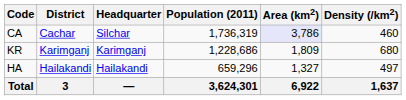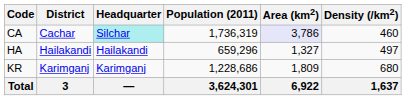 <table class= "wikitable sortable">
 <tr>
 <th>Code</th>
 <th>District</th>
 <th>Headquarter</th>
 <th>Population (2011)</th>
 <th>Area (km<sup>2</sup>)</th>
 <th>Density (/km<sup>2</sup>)</th>
 </tr>
 <tr>
 <td>CA</td>
 <td><a href='#'>Cachar</a></td>
-<td><a href='#'>Silchar</a></td>
+<td style="background: paleturquoise;"><a href='#'>Silchar</a></td>
 <td style="text-align: right;">1,736,319</td>
 <td style="background: lavender; text-align: right;">3,786</td>
 <td style="text-align: right;">460</td>
+</tr>
+<tr>
+<td>HA</td>
+<td><a href='#'>Hailakandi</a></td>
+<td><a href='#'>Hailakandi</a></td>
+<td style="text-align: right;">659,296</td>
+<td style="text-align: right;">1,327</td>
+<td style="text-align: right;">497</td>
 </tr>
 <tr>
 <td>KR</td>
 <td><a href='#'>Karimganj</a></td>
 <td><a href='#'>Karimganj</a></td>
 <td style="text-align: right;">1,228,686</td>
 <td style="text-align: right;">1,809</td>
 <td style="text-align: right;">680</td>
 </tr>
 <tr>
-<td>HA</td>
-<td><a href='#'>Hailakandi</a></td>
-<td><a href='#'>Hailakandi</a></td>
-<td style="text-align: right;">659,296</td>
-<td style="text-align: right;">1,327</td>
-<td style="text-align: right;">497</td>
-</tr>
-<tr>
 <th>Total</th>
 <th>3</th>
 <th>—</th>
 <th style="text-align: right;">3,624,301</th>
 <th style="text-align: right;">6,922</th>
 <th style="text-align: right;">1,637</th>
 </tr>
 </table>
